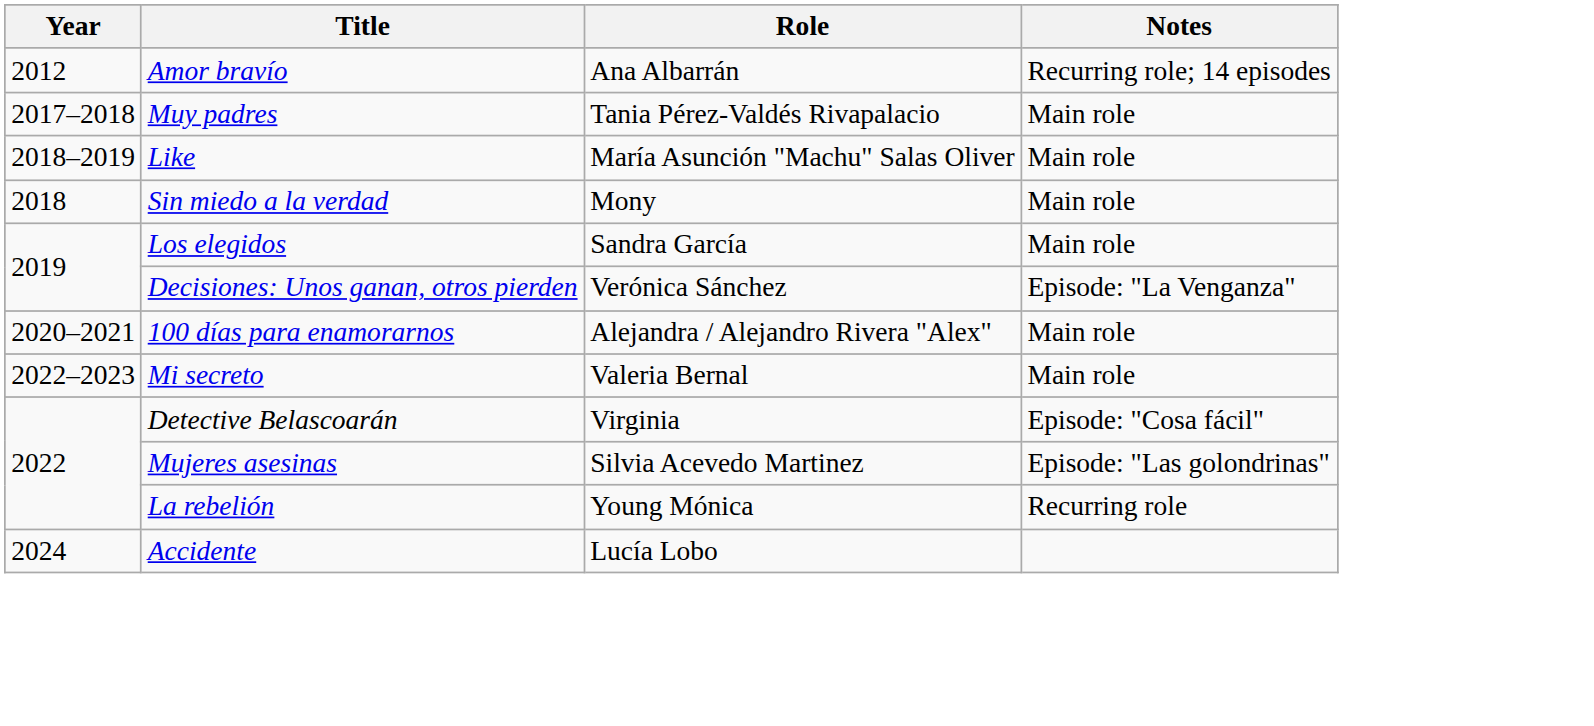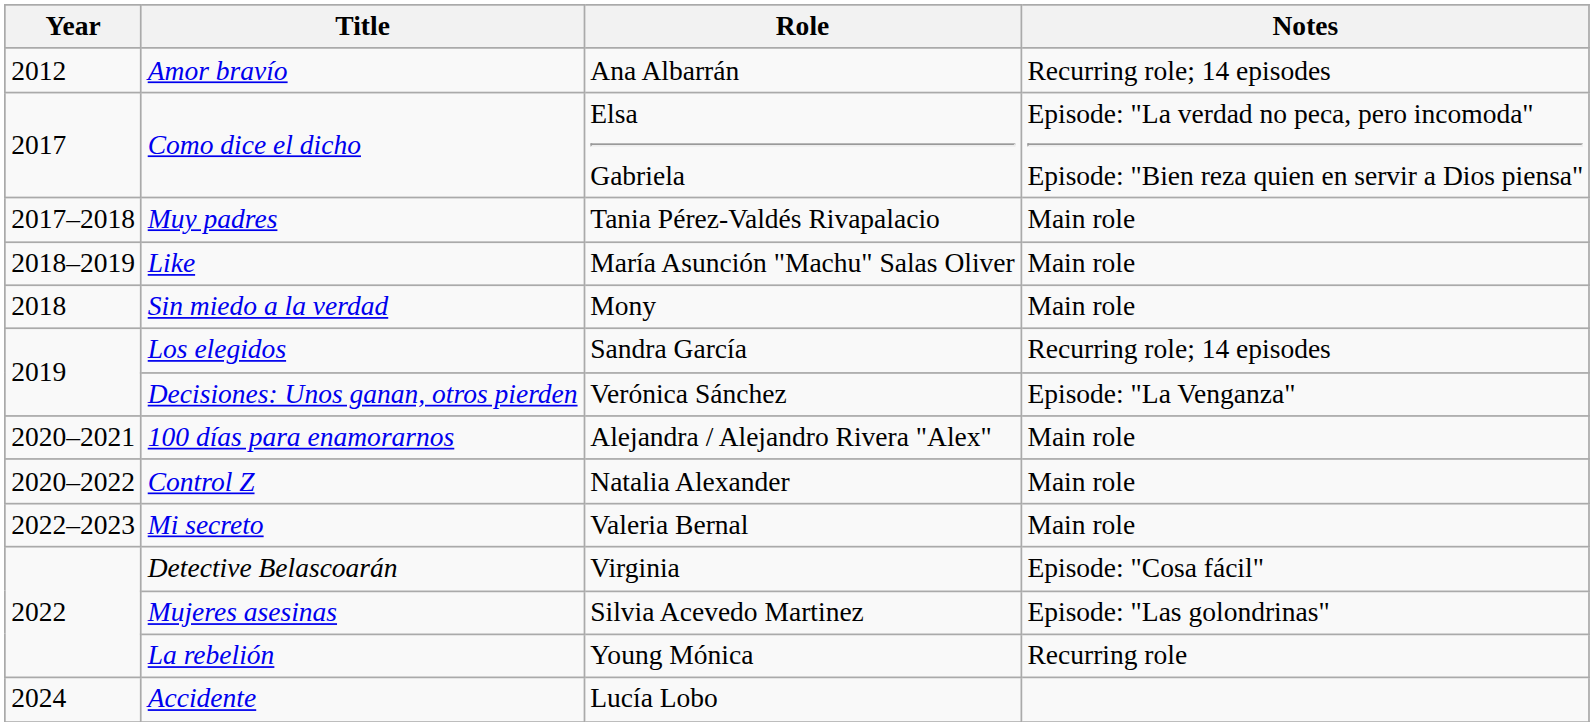 <table class="wikitable">
 <tr>
 <th>Year</th>
 <th>Title</th>
 <th>Role</th>
 <th>Notes</th>
 </tr>
 <tr>
 <td>2012</td>
 <td><em><a href='#'>Amor bravío</a></em></td>
 <td>Ana Albarrán</td>
 <td>Recurring role; 14 episodes</td>
+</tr>
+<tr>
+<td>2017</td>
+<td><em><a href='#'>Como dice el dicho</a></em></td>
+<td>Elsa<hr>Gabriela</td>
+<td>Episode: "La verdad no peca, pero incomoda"<hr>Episode: "Bien reza quien en servir a Dios piensa"</td>
 </tr>
 <tr>
 <td>2017–2018</td>
 <td><em><a href='#'>Muy padres</a></em></td>
 <td>Tania Pérez-Valdés Rivapalacio</td>
 <td>Main role</td>
 </tr>
 <tr>
 <td>2018–2019</td>
 <td><em><a href='#'>Like</a></em></td>
 <td>María Asunción "Machu" Salas Oliver</td>
 <td>Main role</td>
 </tr>
 <tr>
 <td>2018</td>
 <td><em><a href='#'>Sin miedo a la verdad</a></em></td>
 <td>Mony</td>
 <td>Main role</td>
 </tr>
 <tr>
 <td rowspan="2">2019</td>
 <td><em><a href='#'>Los elegidos</a></em></td>
 <td>Sandra García</td>
-<td>Main role</td>
+<td>Recurring role; 14 episodes</td>
 </tr>
 <tr>
 <td><em><a href='#'>Decisiones: Unos ganan, otros pierden</a></em></td>
 <td>Verónica Sánchez</td>
 <td>Episode: "La Venganza"</td>
 </tr>
 <tr>
 <td>2020–2021</td>
 <td><em><a href='#'>100 días para enamorarnos</a></em></td>
 <td>Alejandra / Alejandro Rivera "Alex"</td>
+<td>Main role</td>
+</tr>
+<tr>
+<td>2020–2022</td>
+<td><em><a href='#'>Control Z</a></em></td>
+<td>Natalia Alexander</td>
 <td>Main role</td>
 </tr>
 <tr>
 <td>2022–2023</td>
 <td><em><a href='#'>Mi secreto</a></em></td>
 <td>Valeria Bernal</td>
 <td>Main role</td>
 </tr>
 <tr>
 <td rowspan="3">2022</td>
 <td><em>Detective Belascoarán</em></td>
 <td>Virginia</td>
 <td>Episode: "Cosa fácil"</td>
 </tr>
 <tr>
 <td><em><a href='#'>Mujeres asesinas</a></em></td>
 <td>Silvia Acevedo Martinez</td>
 <td>Episode: "Las golondrinas"</td>
 </tr>
 <tr>
 <td><em><a href='#'>La rebelión</a></em></td>
 <td>Young Mónica</td>
 <td>Recurring role</td>
 </tr>
 <tr>
 <td>2024</td>
 <td><em><a href='#'>Accidente</a></em></td>
 <td>Lucía Lobo</td>
 <td></td>
 </tr>
 </table>
